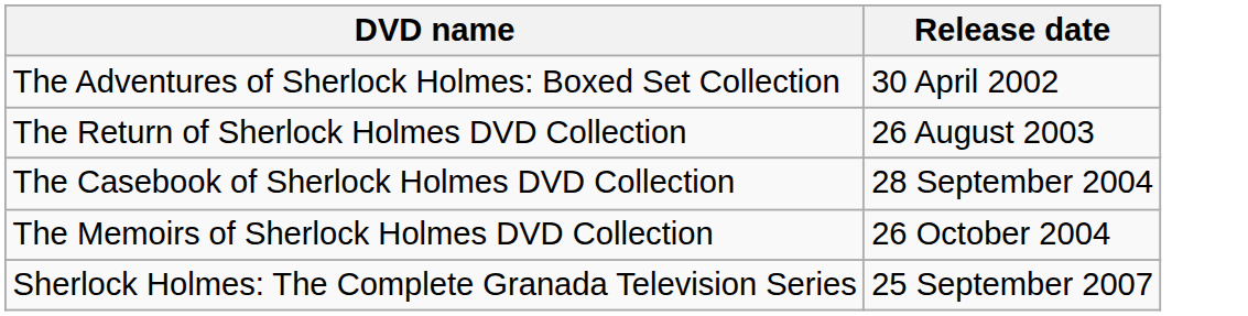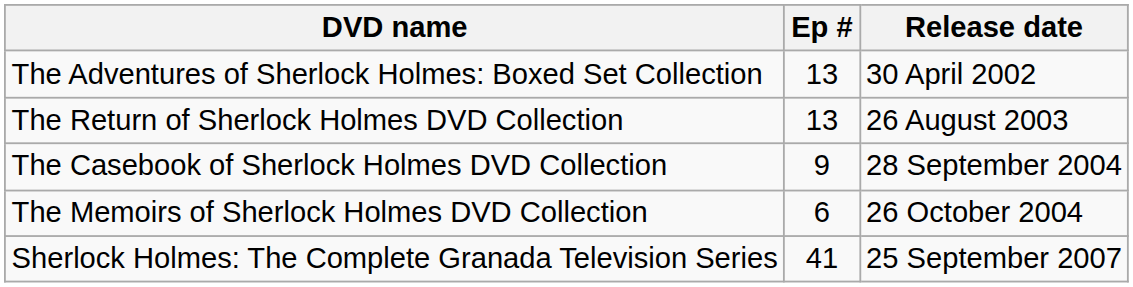 <table class="wikitable">
 <tr>
 <th>DVD name</th>
+<th>Ep #</th>
 <th>Release date</th>
 </tr>
 <tr>
 <td>The Adventures of Sherlock Holmes: Boxed Set Collection</td>
+<td style="text-align:center;">13</td>
 <td>30 April 2002</td>
 </tr>
 <tr>
 <td>The Return of Sherlock Holmes DVD Collection</td>
+<td style="text-align:center;">13</td>
 <td>26 August 2003</td>
 </tr>
 <tr>
 <td>The Casebook of Sherlock Holmes DVD Collection</td>
+<td style="text-align:center;">9</td>
 <td>28 September 2004</td>
 </tr>
 <tr>
 <td>The Memoirs of Sherlock Holmes DVD Collection</td>
+<td style="text-align:center;">6</td>
 <td>26 October 2004</td>
 </tr>
 <tr>
 <td>Sherlock Holmes: The Complete Granada Television Series</td>
+<td style="text-align:center;">41</td>
 <td>25 September 2007</td>
 </tr>
 </table>
